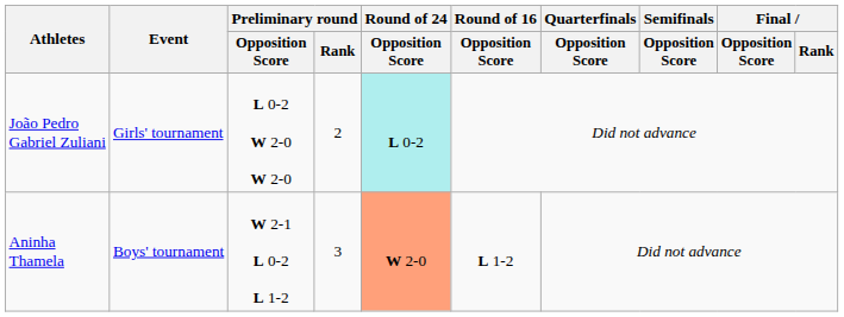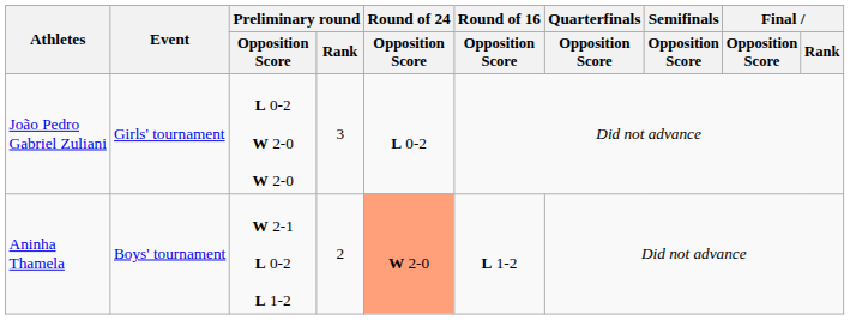 <table class=wikitable style="font-size:90%">
 <tr>
 <th rowspan=2>Athletes</th>
 <th rowspan=2>Event</th>
 <th colspan=2>Preliminary round</th>
 <th>Round of 24</th>
 <th>Round of 16</th>
 <th>Quarterfinals</th>
 <th>Semifinals</th>
 <th colspan=2>Final / </th>
 </tr>
 <tr style="font-size:95%">
 <th>Opposition<br>Score</th>
 <th>Rank</th>
 <th>Opposition<br>Score</th>
 <th>Opposition<br>Score</th>
 <th>Opposition<br>Score</th>
 <th>Opposition<br>Score</th>
 <th>Opposition<br>Score</th>
 <th>Rank</th>
 </tr>
 <tr align=center>
 <td align=left><a href='#'>João Pedro</a><br><a href='#'>Gabriel Zuliani</a></td>
 <td align=left><a href='#'>Girls' tournament</a></td>
 <td><br> <strong>L</strong> 0-2<br><br> <strong>W</strong> 2-0<br><br> <strong>W</strong> 2-0</td>
-<td>2</td>
-<td style="background: paleturquoise;"><br> <strong>L</strong> 0-2</td>
+<td>3</td>
+<td><br> <strong>L</strong> 0-2</td>
 <td colspan=5><em>Did not advance</em></td>
 </tr>
 <tr align=center>
 <td align=left><a href='#'>Aninha</a><br><a href='#'>Thamela</a></td>
 <td align=left><a href='#'>Boys' tournament</a></td>
 <td><br> <strong>W</strong> 2-1 <br><br> <strong>L</strong> 0-2 <br><br> <strong>L</strong> 1-2</td>
-<td>3</td>
+<td>2</td>
 <td style="background: lightsalmon;"><br> <strong>W</strong> 2-0</td>
 <td><br> <strong>L</strong> 1-2</td>
 <td colspan=4><em>Did not advance</em></td>
 </tr>
 </table>
